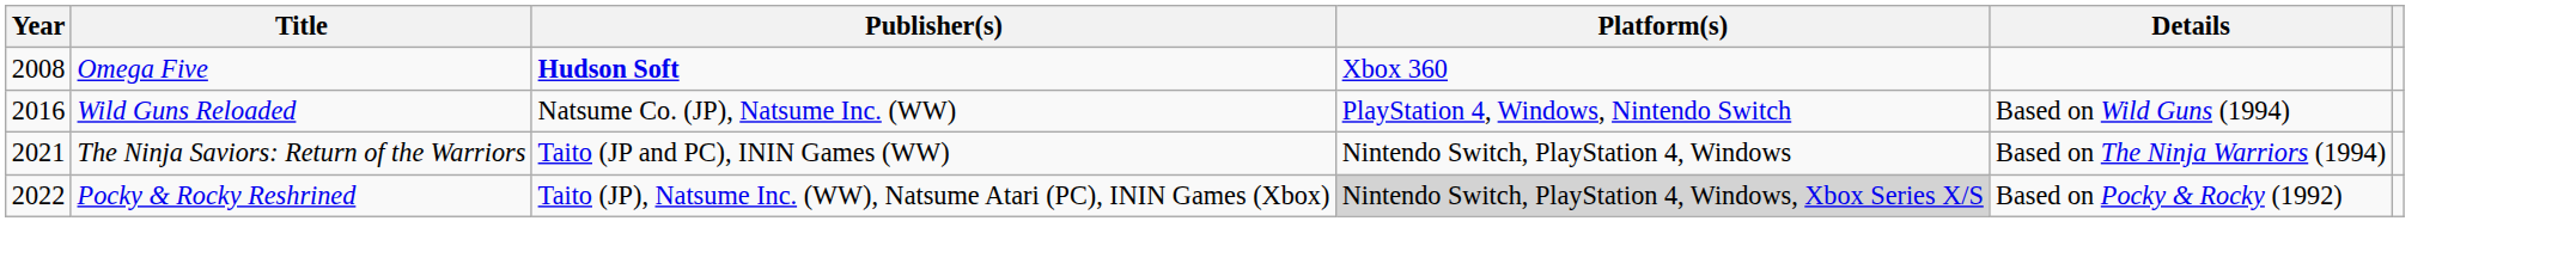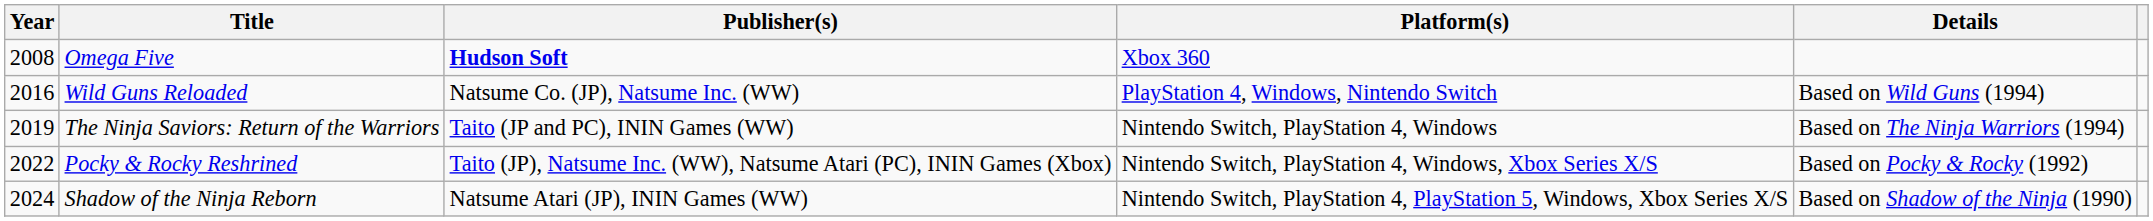 <table class="wikitable sortable col6center">
 <tr>
 <th>Year</th>
 <th>Title</th>
 <th>Publisher(s)</th>
 <th>Platform(s)</th>
 <th class="unsortable">Details</th>
 <th class="unsortable"></th>
 </tr>
 <tr>
 <td>2008</td>
 <td><em><a href='#'>Omega Five</a></em></td>
 <td><strong><a href='#'>Hudson Soft</a></strong></td>
 <td><a href='#'>Xbox 360</a></td>
 <td></td>
 <td></td>
 </tr>
 <tr>
 <td>2016</td>
 <td><em><a href='#'>Wild Guns Reloaded</a></em></td>
 <td>Natsume Co. (JP), <a href='#'>Natsume Inc.</a> (WW)</td>
 <td><a href='#'>PlayStation 4</a>, <a href='#'>Windows</a>, <a href='#'>Nintendo Switch</a></td>
 <td>Based on <em><a href='#'>Wild Guns</a></em> (1994)</td>
 <td></td>
 </tr>
 <tr>
-<td>2021</td>
+<td>2019</td>
 <td><em>The Ninja Saviors: Return of the Warriors</em></td>
 <td><a href='#'>Taito</a> (JP and PC), ININ Games (WW)</td>
 <td>Nintendo Switch, PlayStation 4, Windows</td>
 <td>Based on <em><a href='#'>The Ninja Warriors</a></em> (1994)</td>
 <td></td>
 </tr>
 <tr>
 <td>2022</td>
 <td><em><a href='#'>Pocky & Rocky Reshrined</a></em></td>
 <td><a href='#'>Taito</a> (JP), <a href='#'>Natsume Inc.</a> (WW), Natsume Atari (PC), ININ Games (Xbox)</td>
-<td style="background: lightgrey;">Nintendo Switch, PlayStation 4, Windows, <a href='#'>Xbox Series X/S</a></td>
+<td>Nintendo Switch, PlayStation 4, Windows, <a href='#'>Xbox Series X/S</a></td>
 <td>Based on <em><a href='#'>Pocky & Rocky</a></em> (1992)</td>
 <td></td>
 </tr>
+<tr>
+<td>2024</td>
+<td><em>Shadow of the Ninja Reborn</em></td>
+<td>Natsume Atari (JP), ININ Games (WW)</td>
+<td>Nintendo Switch, PlayStation 4, <a href='#'>PlayStation 5</a>, Windows, Xbox Series X/S</td>
+<td>Based on <em><a href='#'>Shadow of the Ninja</a></em> (1990)</td>
+<td></td>
+</tr>
 </table>
